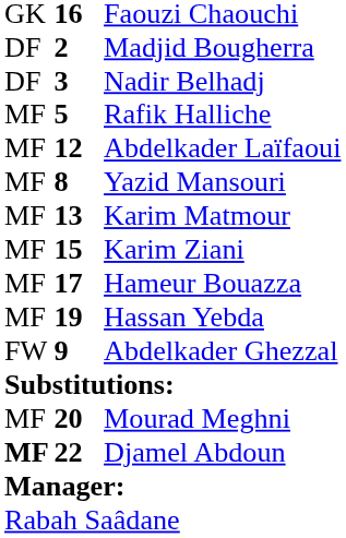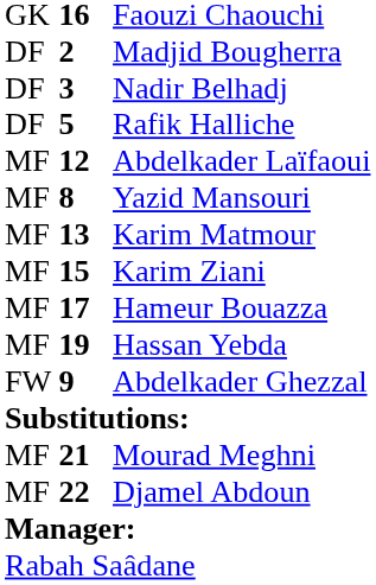 <table style="font-size: 90%" cellspacing="0" cellpadding="0" align="center">
 <tr>
 <th width=25></th>
 <th width=25></th>
 </tr>
 <tr>
 <td>GK</td>
 <td><strong>16</strong></td>
 <td><a href='#'>Faouzi Chaouchi</a></td>
 </tr>
 <tr>
 <td>DF</td>
 <td><strong>2</strong></td>
 <td><a href='#'>Madjid Bougherra</a></td>
 </tr>
 <tr>
 <td>DF</td>
 <td><strong>3</strong></td>
 <td><a href='#'>Nadir Belhadj</a></td>
 </tr>
 <tr>
-<td>MF</td>
+<td>DF</td>
 <td><strong>5</strong></td>
 <td><a href='#'>Rafik Halliche</a></td>
 </tr>
 <tr>
 <td>MF</td>
 <td><strong>12</strong></td>
 <td><a href='#'>Abdelkader Laïfaoui</a></td>
 <td></td>
 </tr>
 <tr>
 <td>MF</td>
 <td><strong>8</strong></td>
 <td><a href='#'>Yazid Mansouri</a></td>
 </tr>
 <tr>
 <td>MF</td>
 <td><strong>13</strong></td>
 <td><a href='#'>Karim Matmour</a></td>
 <td></td>
 <td></td>
 </tr>
 <tr>
 <td>MF</td>
 <td><strong>15</strong></td>
 <td><a href='#'>Karim Ziani</a></td>
 </tr>
 <tr>
 <td>MF</td>
 <td><strong>17</strong></td>
 <td><a href='#'>Hameur Bouazza</a></td>
 <td></td>
 <td></td>
 </tr>
 <tr>
 <td>MF</td>
 <td><strong>19</strong></td>
 <td><a href='#'>Hassan Yebda</a></td>
 </tr>
 <tr>
 <td>FW</td>
 <td><strong>9</strong></td>
 <td><a href='#'>Abdelkader Ghezzal</a></td>
 </tr>
 <tr>
 <td colspan=3><strong>Substitutions:</strong></td>
 </tr>
 <tr>
 <td>MF</td>
-<td><strong>20</strong></td>
+<td><strong>21</strong></td>
 <td><a href='#'>Mourad Meghni</a></td>
 <td></td>
 <td></td>
 </tr>
 <tr>
-<td><strong>MF</strong></td>
+<td>MF</td>
 <td><strong>22</strong></td>
 <td><a href='#'>Djamel Abdoun</a></td>
 <td></td>
 <td></td>
 </tr>
 <tr>
 <td colspan=3><strong>Manager:</strong></td>
 </tr>
 <tr>
 <td colspan=4><a href='#'>Rabah Saâdane</a></td>
 </tr>
 </table>
